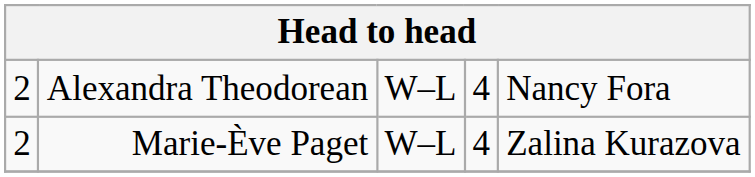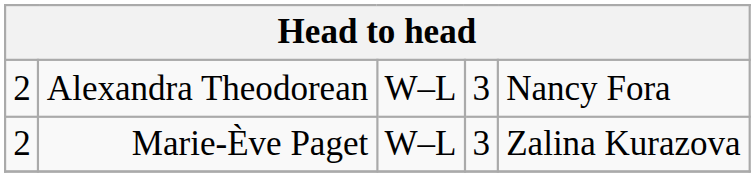 <table class="wikitable sortable" style="text-align:center">
 <tr>
 <th colspan=5>Head to head</th>
 </tr>
 <tr>
 <td>2</td>
 <td align=right>Alexandra Theodorean </td>
 <td>W–L</td>
-<td>4</td>
+<td>3</td>
 <td align=left> Nancy Fora</td>
 </tr>
 <tr>
 <td>2</td>
 <td align=right>Marie-Ève Paget  </td>
 <td>W–L</td>
-<td>4</td>
+<td>3</td>
 <td align=left> Zalina Kurazova</td>
 </tr>
 <tr>
 </tr>
 </table>
